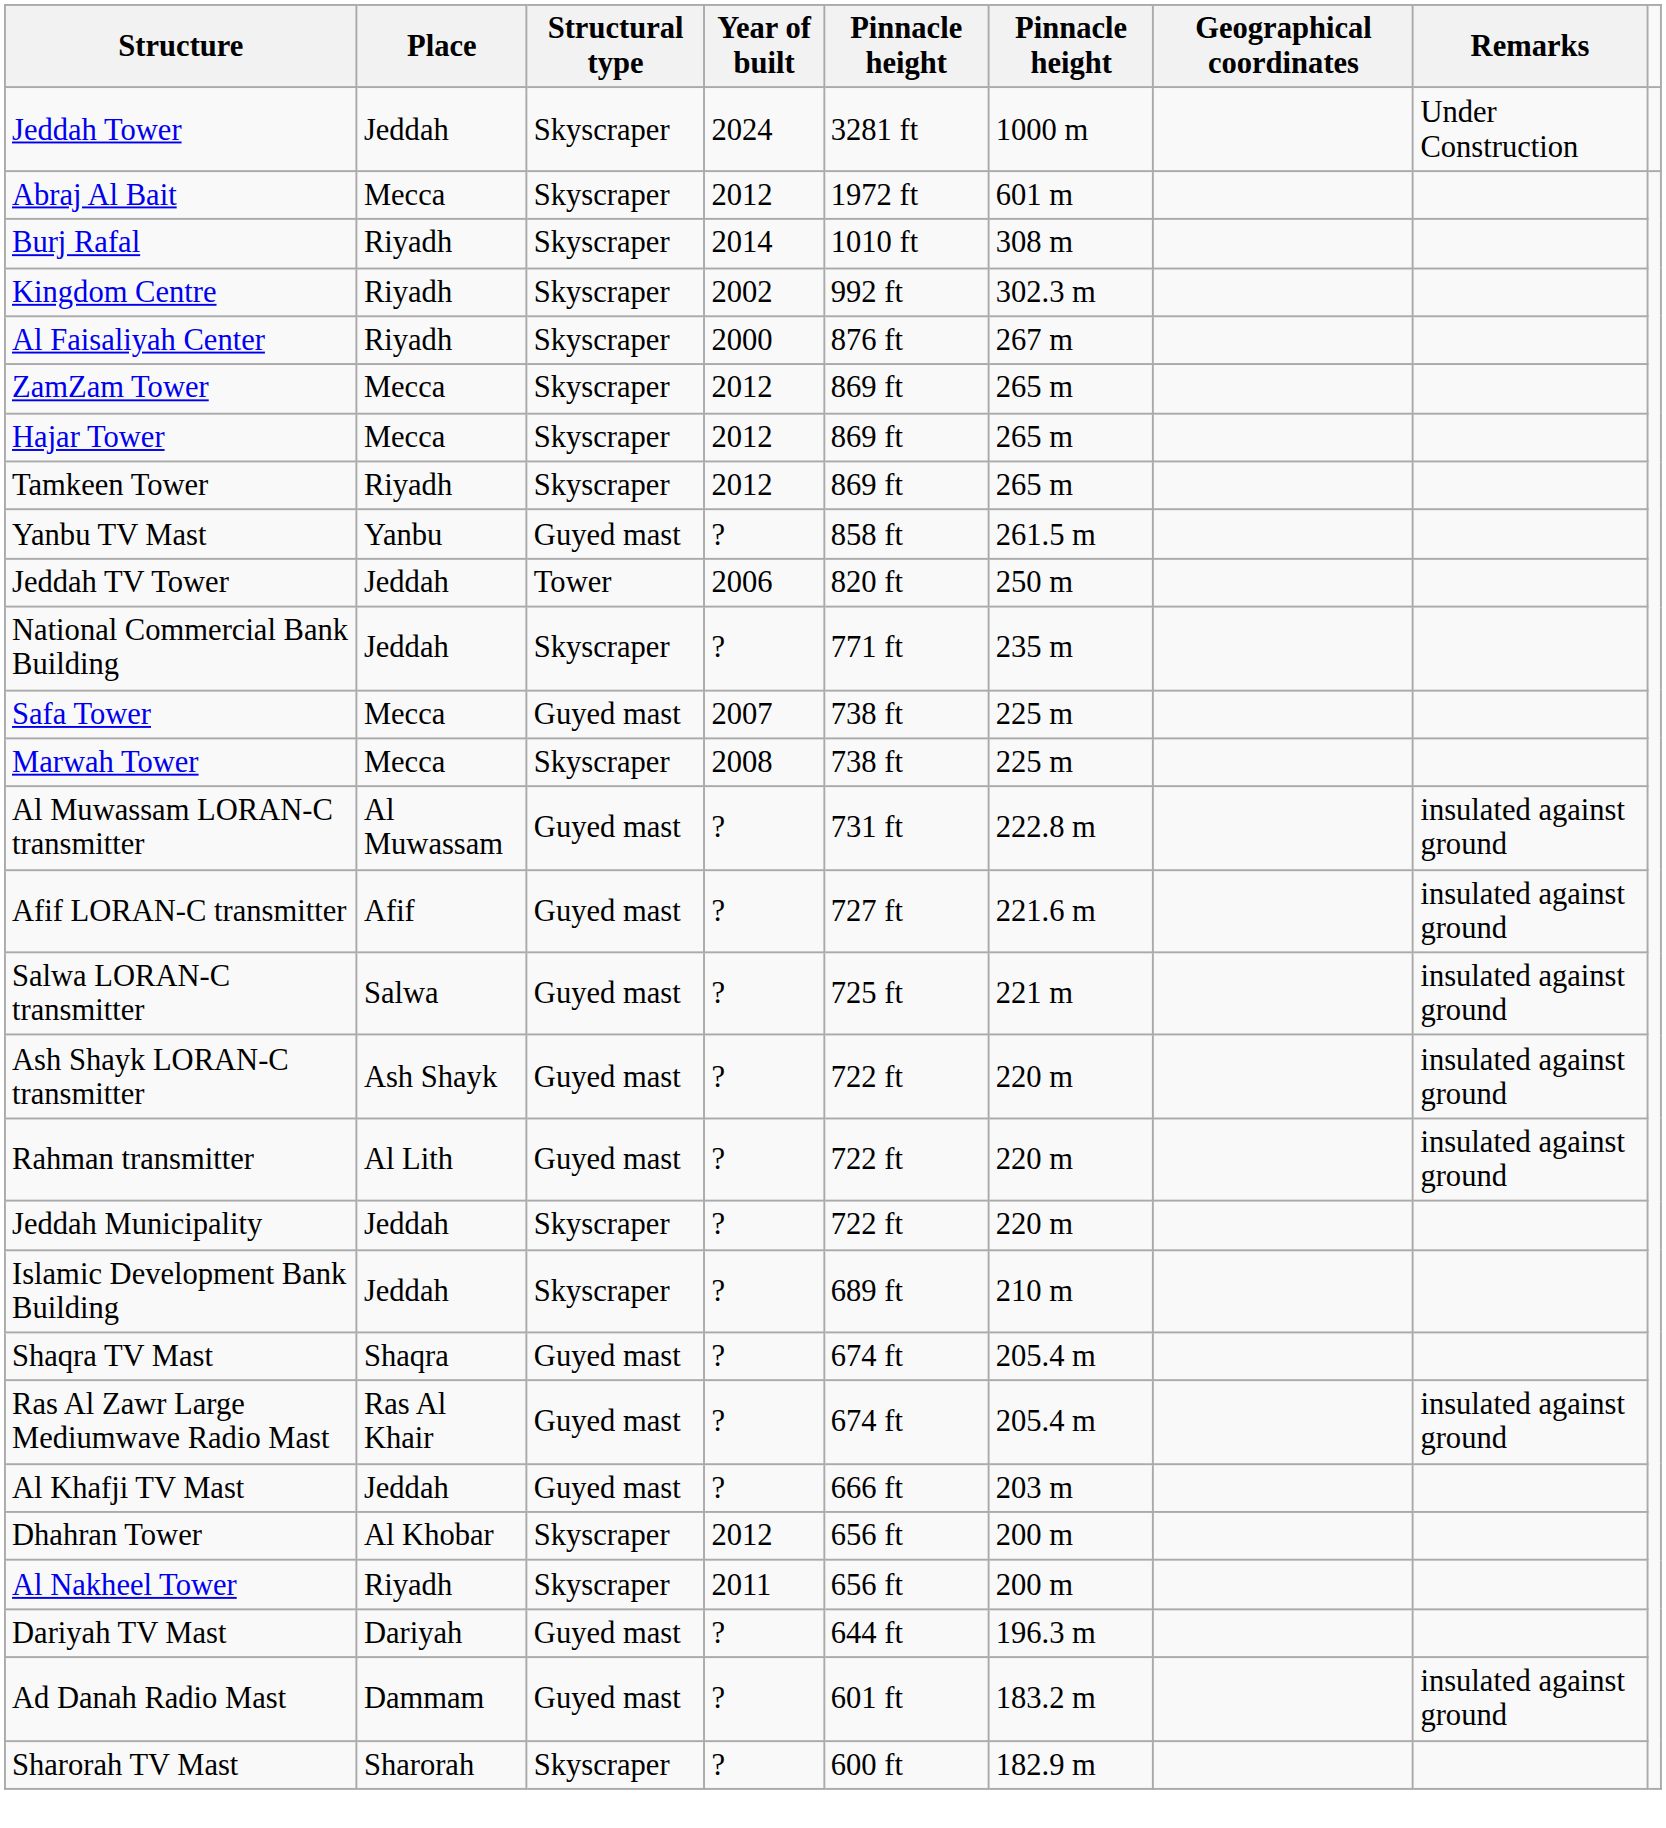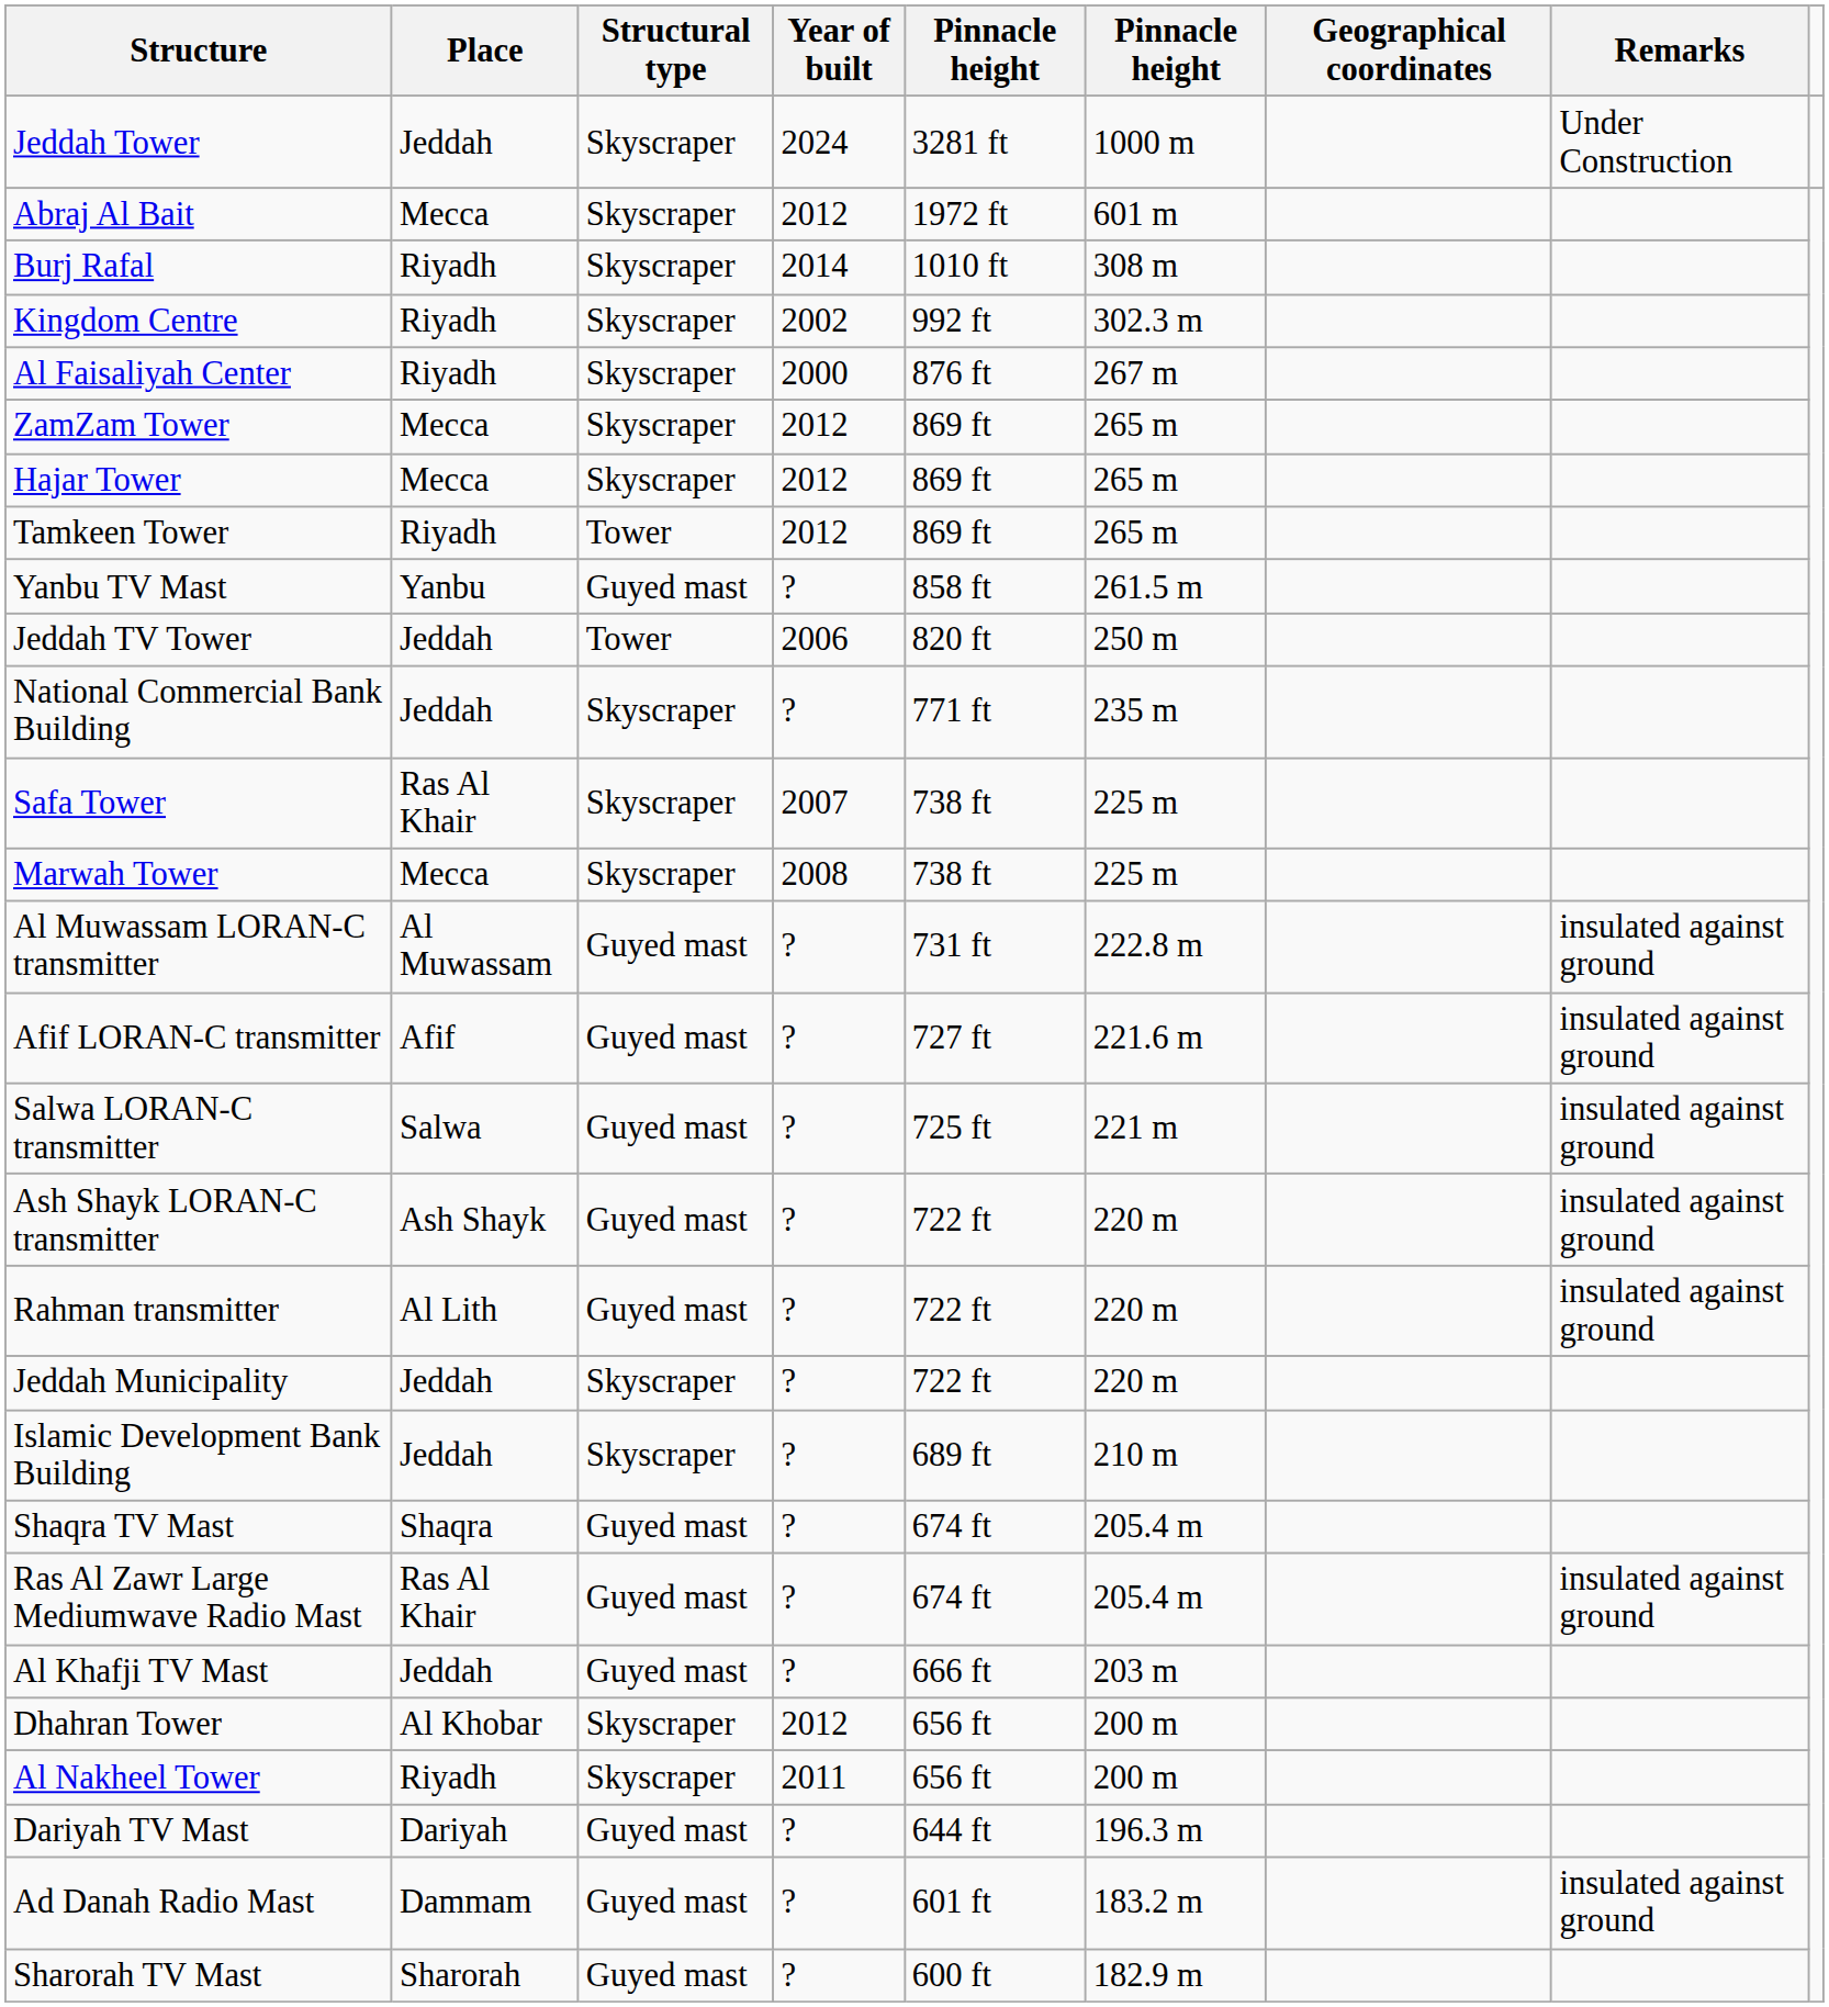 <table class="wikitable sortable">
 <tr>
 <th>Structure</th>
 <th>Place</th>
 <th>Structural type</th>
 <th>Year of built</th>
 <th>Pinnacle height</th>
 <th>Pinnacle height</th>
 <th>Geographical coordinates</th>
 <th>Remarks</th>
 </tr>
 <tr>
 <td><a href='#'>Jeddah Tower</a></td>
 <td>Jeddah</td>
 <td>Skyscraper</td>
 <td>2024</td>
 <td>3281 ft</td>
 <td>1000 m</td>
 <td></td>
 <td>Under Construction</td>
 <td></td>
 </tr>
 <tr>
 <td><a href='#'>Abraj Al Bait</a></td>
 <td>Mecca</td>
 <td>Skyscraper</td>
 <td>2012</td>
 <td>1972 ft</td>
 <td>601 m</td>
 <td></td>
 <td></td>
 </tr>
 <tr>
 <td><a href='#'>Burj Rafal</a></td>
 <td>Riyadh</td>
 <td>Skyscraper</td>
 <td>2014</td>
 <td>1010 ft</td>
 <td>308 m</td>
 <td></td>
 <td></td>
 </tr>
 <tr>
 <td><a href='#'>Kingdom Centre</a></td>
 <td>Riyadh</td>
 <td>Skyscraper</td>
 <td>2002</td>
 <td>992 ft</td>
 <td>302.3 m</td>
 <td></td>
 <td></td>
 </tr>
 <tr>
 <td><a href='#'>Al Faisaliyah Center</a></td>
 <td>Riyadh</td>
 <td>Skyscraper</td>
 <td>2000</td>
 <td>876 ft</td>
 <td>267 m</td>
 <td></td>
 <td></td>
 </tr>
 <tr>
 <td><a href='#'>ZamZam Tower</a></td>
 <td>Mecca</td>
 <td>Skyscraper</td>
 <td>2012</td>
 <td>869 ft</td>
 <td>265 m</td>
 <td></td>
 <td></td>
 </tr>
 <tr>
 <td><a href='#'>Hajar Tower</a></td>
 <td>Mecca</td>
 <td>Skyscraper</td>
 <td>2012</td>
 <td>869 ft</td>
 <td>265 m</td>
 <td></td>
 <td></td>
 </tr>
 <tr>
 <td>Tamkeen Tower</td>
 <td>Riyadh</td>
-<td>Skyscraper</td>
+<td>Tower</td>
 <td>2012</td>
 <td>869 ft</td>
 <td>265 m</td>
 <td></td>
 <td></td>
 </tr>
 <tr>
 <td>Yanbu TV Mast</td>
 <td>Yanbu</td>
 <td>Guyed mast</td>
 <td>?</td>
 <td>858 ft</td>
 <td>261.5 m</td>
 <td></td>
 <td></td>
 </tr>
 <tr>
 <td>Jeddah TV Tower</td>
 <td>Jeddah</td>
 <td>Tower</td>
 <td>2006</td>
 <td>820 ft</td>
 <td>250 m</td>
 <td></td>
 <td></td>
 </tr>
 <tr>
 <td>National Commercial Bank Building</td>
 <td>Jeddah</td>
 <td>Skyscraper</td>
 <td>?</td>
 <td>771 ft</td>
 <td>235 m</td>
 <td></td>
 <td></td>
 </tr>
 <tr>
 <td><a href='#'>Safa Tower</a></td>
-<td>Mecca</td>
-<td>Guyed mast</td>
+<td>Ras Al Khair</td>
+<td>Skyscraper</td>
 <td>2007</td>
 <td>738 ft</td>
 <td>225 m</td>
 <td></td>
 <td></td>
 </tr>
 <tr>
 <td><a href='#'>Marwah Tower</a></td>
 <td>Mecca</td>
 <td>Skyscraper</td>
 <td>2008</td>
 <td>738 ft</td>
 <td>225 m</td>
 <td></td>
 <td></td>
 </tr>
 <tr>
 <td>Al Muwassam LORAN-C transmitter</td>
 <td>Al Muwassam</td>
 <td>Guyed mast</td>
 <td>?</td>
 <td>731 ft</td>
 <td>222.8 m</td>
 <td></td>
 <td>insulated against ground</td>
 </tr>
 <tr>
 <td>Afif LORAN-C transmitter</td>
 <td>Afif</td>
 <td>Guyed mast</td>
 <td>?</td>
 <td>727 ft</td>
 <td>221.6 m</td>
 <td></td>
 <td>insulated against ground</td>
 </tr>
 <tr>
 <td>Salwa LORAN-C transmitter</td>
 <td>Salwa</td>
 <td>Guyed mast</td>
 <td>?</td>
 <td>725 ft</td>
 <td>221 m</td>
 <td></td>
 <td>insulated against ground</td>
 </tr>
 <tr>
 <td>Ash Shayk LORAN-C transmitter</td>
 <td>Ash Shayk</td>
 <td>Guyed mast</td>
 <td>?</td>
 <td>722 ft</td>
 <td>220 m</td>
 <td></td>
 <td>insulated against ground</td>
 </tr>
 <tr>
 <td>Rahman transmitter</td>
 <td>Al Lith</td>
 <td>Guyed mast</td>
 <td>?</td>
 <td>722 ft</td>
 <td>220 m</td>
 <td></td>
 <td>insulated against ground</td>
 </tr>
 <tr>
 <td>Jeddah Municipality</td>
 <td>Jeddah</td>
 <td>Skyscraper</td>
 <td>?</td>
 <td>722 ft</td>
 <td>220 m</td>
 <td></td>
 <td></td>
 </tr>
 <tr>
 <td>Islamic Development Bank Building</td>
 <td>Jeddah</td>
 <td>Skyscraper</td>
 <td>?</td>
 <td>689 ft</td>
 <td>210 m</td>
 <td></td>
 <td></td>
 </tr>
 <tr>
 <td>Shaqra TV Mast</td>
 <td>Shaqra</td>
 <td>Guyed mast</td>
 <td>?</td>
 <td>674 ft</td>
 <td>205.4 m</td>
 <td></td>
 <td></td>
 </tr>
 <tr>
 <td>Ras Al Zawr Large Mediumwave Radio Mast</td>
 <td>Ras Al Khair</td>
 <td>Guyed mast</td>
 <td>?</td>
 <td>674 ft</td>
 <td>205.4 m</td>
 <td></td>
 <td>insulated against ground</td>
 </tr>
 <tr>
 <td>Al Khafji TV Mast</td>
 <td>Jeddah</td>
 <td>Guyed mast</td>
 <td>?</td>
 <td>666 ft</td>
 <td>203 m</td>
 <td></td>
 <td></td>
 </tr>
 <tr>
 <td>Dhahran Tower</td>
 <td>Al Khobar</td>
 <td>Skyscraper</td>
 <td>2012</td>
 <td>656 ft</td>
 <td>200 m</td>
 <td></td>
 <td></td>
 </tr>
 <tr>
 <td><a href='#'>Al Nakheel Tower</a></td>
 <td>Riyadh</td>
 <td>Skyscraper</td>
 <td>2011</td>
 <td>656 ft</td>
 <td>200 m</td>
 <td></td>
 <td></td>
 </tr>
 <tr>
 <td>Dariyah TV Mast</td>
 <td>Dariyah</td>
 <td>Guyed mast</td>
 <td>?</td>
 <td>644 ft</td>
 <td>196.3 m</td>
 <td></td>
 <td></td>
 </tr>
 <tr>
 <td>Ad Danah Radio Mast</td>
 <td>Dammam</td>
 <td>Guyed mast</td>
 <td>?</td>
 <td>601 ft</td>
 <td>183.2 m</td>
 <td></td>
 <td>insulated against ground</td>
 </tr>
 <tr>
 <td>Sharorah TV Mast</td>
 <td>Sharorah</td>
-<td>Skyscraper</td>
+<td>Guyed mast</td>
 <td>?</td>
 <td>600 ft</td>
 <td>182.9 m</td>
 <td></td>
 <td></td>
 </tr>
 </table>
